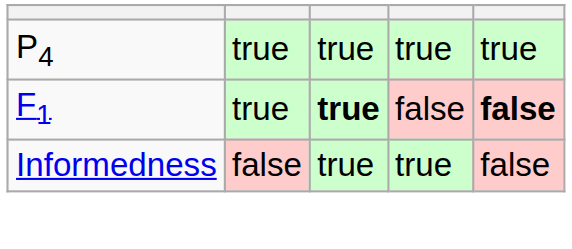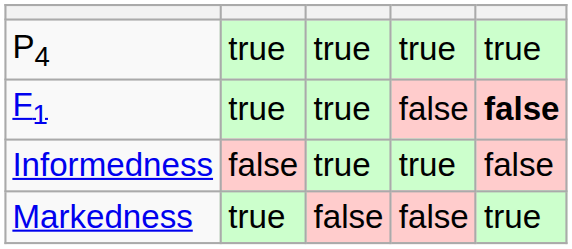 <table class="wikitable" style="margin:auto">
 <tr>
 <th></th>
 <th></th>
 <th></th>
 <th></th>
 <th></th>
 </tr>
 <tr>
 <td>P<sub>4</sub></td>
 <td style="background-color: #cfc;">true</td>
 <td style="background-color: #cfc;">true</td>
 <td style="background-color: #cfc;">true</td>
 <td style="background-color: #cfc;">true</td>
 </tr>
 <tr>
 <td><a href='#'>F<sub>1</sub></a></td>
 <td style="background-color: #cfc;">true</td>
-<td style="background-color: #cfc;"><strong>true</strong></td>
+<td style="background-color: #cfc;">true</td>
 <td style="background-color: #fcc;">false</td>
 <td style="background-color: #fcc;"><strong>false</strong></td>
 </tr>
 <tr>
 <td><a href='#'>Informedness</a></td>
 <td style="background-color: #fcc;">false</td>
 <td style="background-color: #cfc;">true</td>
 <td style="background-color: #cfc;">true</td>
 <td style="background-color: #fcc;">false</td>
 </tr>
+<tr>
+<td><a href='#'>Markedness</a></td>
+<td style="background-color: #cfc;">true</td>
+<td style="background-color: #fcc;">false</td>
+<td style="background-color: #fcc;">false</td>
+<td style="background-color: #cfc;">true</td>
+</tr>
 </table>
